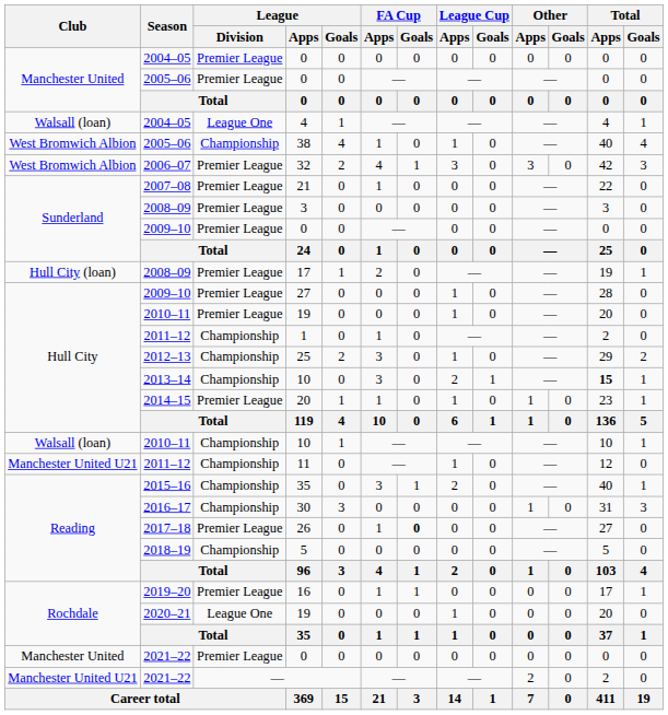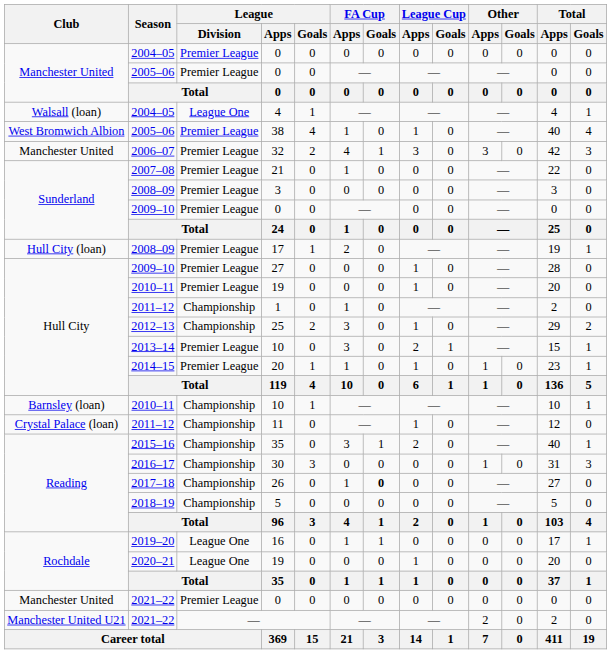 <table class=wikitable style=text-align:center>
 <tr>
 <th rowspan=2>Club</th>
 <th rowspan=2>Season</th>
 <th colspan=3>League</th>
 <th colspan=2><a href='#'>FA Cup</a></th>
 <th colspan=2><a href='#'>League Cup</a></th>
 <th colspan=2>Other</th>
 <th colspan=2>Total</th>
 </tr>
 <tr>
 <th>Division</th>
 <th>Apps</th>
 <th>Goals</th>
 <th>Apps</th>
 <th>Goals</th>
 <th>Apps</th>
 <th>Goals</th>
 <th>Apps</th>
 <th>Goals</th>
 <th>Apps</th>
 <th>Goals</th>
 </tr>
 <tr>
 <td rowspan=3><a href='#'>Manchester United</a></td>
 <td><a href='#'>2004–05</a></td>
 <td><a href='#'>Premier League</a></td>
 <td>0</td>
 <td>0</td>
 <td>0</td>
 <td>0</td>
 <td>0</td>
 <td>0</td>
 <td>0</td>
 <td>0</td>
 <td>0</td>
 <td>0</td>
 </tr>
 <tr>
 <td><a href='#'>2005–06</a></td>
 <td>Premier League</td>
 <td>0</td>
 <td>0</td>
 <td colspan=2>—</td>
 <td colspan=2>—</td>
 <td colspan=2>—</td>
 <td>0</td>
 <td>0</td>
 </tr>
 <tr>
 <th colspan=2>Total</th>
 <th>0</th>
 <th>0</th>
 <th>0</th>
 <th>0</th>
 <th>0</th>
 <th>0</th>
 <th>0</th>
 <th>0</th>
 <th>0</th>
 <th>0</th>
 </tr>
 <tr>
 <td><a href='#'>Walsall</a> (loan)</td>
 <td><a href='#'>2004–05</a></td>
 <td><a href='#'>League One</a></td>
 <td>4</td>
 <td>1</td>
 <td colspan=2>—</td>
 <td colspan=2>—</td>
 <td colspan=2>—</td>
 <td>4</td>
 <td>1</td>
 </tr>
 <tr>
 <td><a href='#'>West Bromwich Albion</a></td>
 <td><a href='#'>2005–06</a></td>
-<td><a href='#'>Championship</a></td>
+<td><a href='#'>Premier League</a></td>
 <td>38</td>
 <td>4</td>
 <td>1</td>
 <td>0</td>
 <td>1</td>
 <td>0</td>
 <td colspan=2>—</td>
 <td>40</td>
 <td>4</td>
 </tr>
 <tr>
-<td><a href='#'>West Bromwich Albion</a></td>
+<td>Manchester United</td>
 <td><a href='#'>2006–07</a></td>
 <td>Premier League</td>
 <td>32</td>
 <td>2</td>
 <td>4</td>
 <td>1</td>
 <td>3</td>
 <td>0</td>
 <td>3</td>
 <td>0</td>
 <td>42</td>
 <td>3</td>
 </tr>
 <tr>
 <td rowspan=4><a href='#'>Sunderland</a></td>
 <td><a href='#'>2007–08</a></td>
 <td>Premier League</td>
 <td>21</td>
 <td>0</td>
 <td>1</td>
 <td>0</td>
 <td>0</td>
 <td>0</td>
 <td colspan=2>—</td>
 <td>22</td>
 <td>0</td>
 </tr>
 <tr>
 <td><a href='#'>2008–09</a></td>
 <td>Premier League</td>
 <td>3</td>
 <td>0</td>
 <td>0</td>
 <td>0</td>
 <td>0</td>
 <td>0</td>
 <td colspan=2>—</td>
 <td>3</td>
 <td>0</td>
 </tr>
 <tr>
 <td><a href='#'>2009–10</a></td>
 <td>Premier League</td>
 <td>0</td>
 <td>0</td>
 <td colspan=2>—</td>
 <td>0</td>
 <td>0</td>
 <td colspan=2>—</td>
 <td>0</td>
 <td>0</td>
 </tr>
 <tr>
 <th colspan=2>Total</th>
 <th>24</th>
 <th>0</th>
 <th>1</th>
 <th>0</th>
 <th>0</th>
 <th>0</th>
 <th colspan=2>—</th>
 <th>25</th>
 <th>0</th>
 </tr>
 <tr>
 <td><a href='#'>Hull City</a> (loan)</td>
 <td><a href='#'>2008–09</a></td>
 <td>Premier League</td>
 <td>17</td>
 <td>1</td>
 <td>2</td>
 <td>0</td>
 <td colspan=2>—</td>
 <td colspan=2>—</td>
 <td>19</td>
 <td>1</td>
 </tr>
 <tr>
 <td rowspan=7>Hull City</td>
 <td><a href='#'>2009–10</a></td>
 <td>Premier League</td>
 <td>27</td>
 <td>0</td>
 <td>0</td>
 <td>0</td>
 <td>1</td>
 <td>0</td>
 <td colspan=2>—</td>
 <td>28</td>
 <td>0</td>
 </tr>
 <tr>
 <td><a href='#'>2010–11</a></td>
 <td>Premier League</td>
 <td>19</td>
 <td>0</td>
 <td>0</td>
 <td>0</td>
 <td>1</td>
 <td>0</td>
 <td colspan=2>—</td>
 <td>20</td>
 <td>0</td>
 </tr>
 <tr>
 <td><a href='#'>2011–12</a></td>
 <td>Championship</td>
 <td>1</td>
 <td>0</td>
 <td>1</td>
 <td>0</td>
 <td colspan=2>—</td>
 <td colspan=2>—</td>
 <td>2</td>
 <td>0</td>
 </tr>
 <tr>
 <td><a href='#'>2012–13</a></td>
 <td>Championship</td>
 <td>25</td>
 <td>2</td>
 <td>3</td>
 <td>0</td>
 <td>1</td>
 <td>0</td>
 <td colspan=2>—</td>
 <td>29</td>
 <td>2</td>
 </tr>
 <tr>
 <td><a href='#'>2013–14</a></td>
-<td>Championship</td>
+<td>Premier League</td>
 <td>10</td>
 <td>0</td>
 <td>3</td>
 <td>0</td>
 <td>2</td>
 <td>1</td>
 <td colspan=2>—</td>
-<td><strong>15</strong></td>
+<td>15</td>
 <td>1</td>
 </tr>
 <tr>
 <td><a href='#'>2014–15</a></td>
 <td>Premier League</td>
 <td>20</td>
 <td>1</td>
 <td>1</td>
 <td>0</td>
 <td>1</td>
 <td>0</td>
 <td>1</td>
 <td>0</td>
 <td>23</td>
 <td>1</td>
 </tr>
 <tr>
 <th colspan=2>Total</th>
 <th>119</th>
 <th>4</th>
 <th>10</th>
 <th>0</th>
 <th>6</th>
 <th>1</th>
 <th>1</th>
 <th>0</th>
 <th>136</th>
 <th>5</th>
 </tr>
 <tr>
-<td><a href='#'>Walsall</a> (loan)</td>
+<td><a href='#'>Barnsley</a> (loan)</td>
 <td><a href='#'>2010–11</a></td>
 <td>Championship</td>
 <td>10</td>
 <td>1</td>
 <td colspan=2>—</td>
 <td colspan=2>—</td>
 <td colspan=2>—</td>
 <td>10</td>
 <td>1</td>
 </tr>
 <tr>
-<td><a href='#'>Manchester United U21</a></td>
+<td><a href='#'>Crystal Palace</a> (loan)</td>
 <td><a href='#'>2011–12</a></td>
 <td>Championship</td>
 <td>11</td>
 <td>0</td>
 <td colspan=2>—</td>
 <td>1</td>
 <td>0</td>
 <td colspan=2>—</td>
 <td>12</td>
 <td>0</td>
 </tr>
 <tr>
 <td rowspan=5><a href='#'>Reading</a></td>
 <td><a href='#'>2015–16</a></td>
 <td>Championship</td>
 <td>35</td>
 <td>0</td>
 <td>3</td>
 <td>1</td>
 <td>2</td>
 <td>0</td>
 <td colspan=2>—</td>
 <td>40</td>
 <td>1</td>
 </tr>
 <tr>
 <td><a href='#'>2016–17</a></td>
 <td>Championship</td>
 <td>30</td>
 <td>3</td>
 <td>0</td>
 <td>0</td>
 <td>0</td>
 <td>0</td>
 <td>1</td>
 <td>0</td>
 <td>31</td>
 <td>3</td>
 </tr>
 <tr>
 <td><a href='#'>2017–18</a></td>
-<td>Premier League</td>
+<td>Championship</td>
 <td>26</td>
 <td>0</td>
 <td>1</td>
 <td><strong>0</strong></td>
 <td>0</td>
 <td>0</td>
 <td colspan=2>—</td>
 <td>27</td>
 <td>0</td>
 </tr>
 <tr>
 <td><a href='#'>2018–19</a></td>
 <td>Championship</td>
 <td>5</td>
 <td>0</td>
 <td>0</td>
 <td>0</td>
 <td>0</td>
 <td>0</td>
 <td colspan=2>—</td>
 <td>5</td>
 <td>0</td>
 </tr>
 <tr>
 <th colspan=2>Total</th>
 <th>96</th>
 <th>3</th>
 <th>4</th>
 <th>1</th>
 <th>2</th>
 <th>0</th>
 <th>1</th>
 <th>0</th>
 <th>103</th>
 <th>4</th>
 </tr>
 <tr>
 <td rowspan=3><a href='#'>Rochdale</a></td>
 <td><a href='#'>2019–20</a></td>
-<td>Premier League</td>
+<td>League One</td>
 <td>16</td>
 <td>0</td>
 <td>1</td>
 <td>1</td>
 <td>0</td>
 <td>0</td>
 <td>0</td>
 <td>0</td>
 <td>17</td>
 <td>1</td>
 </tr>
 <tr>
 <td><a href='#'>2020–21</a></td>
 <td>League One</td>
 <td>19</td>
 <td>0</td>
 <td>0</td>
 <td>0</td>
 <td>1</td>
 <td>0</td>
 <td>0</td>
 <td>0</td>
 <td>20</td>
 <td>0</td>
 </tr>
 <tr>
 <th colspan=2>Total</th>
 <th>35</th>
 <th>0</th>
 <th>1</th>
 <th>1</th>
 <th>1</th>
 <th>0</th>
 <th>0</th>
 <th>0</th>
 <th>37</th>
 <th>1</th>
 </tr>
 <tr>
 <td>Manchester United</td>
 <td><a href='#'>2021–22</a></td>
 <td>Premier League</td>
 <td>0</td>
 <td>0</td>
 <td>0</td>
 <td>0</td>
 <td>0</td>
 <td>0</td>
 <td>0</td>
 <td>0</td>
 <td>0</td>
 <td>0</td>
 </tr>
 <tr>
 <td><a href='#'>Manchester United U21</a></td>
 <td><a href='#'>2021–22</a></td>
 <td colspan=3>—</td>
 <td colspan=2>—</td>
 <td colspan=2>—</td>
 <td>2</td>
 <td>0</td>
 <td>2</td>
 <td>0</td>
 </tr>
 <tr>
 <th colspan=3>Career total</th>
 <th>369</th>
 <th>15</th>
 <th>21</th>
 <th>3</th>
 <th>14</th>
 <th>1</th>
 <th>7</th>
 <th>0</th>
 <th>411</th>
 <th>19</th>
 </tr>
 </table>
